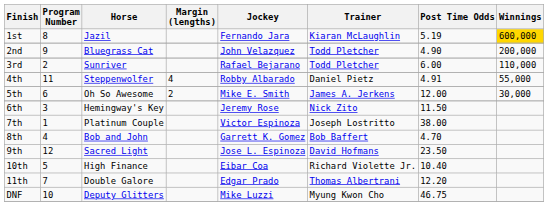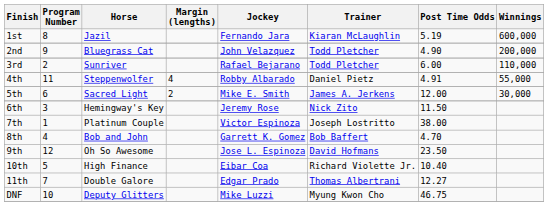 <table class="wikitable sortable">
 <tr>
 <th>Finish</th>
 <th>Program<br>Number</th>
 <th>Horse</th>
 <th>Margin<br>(lengths)</th>
 <th>Jockey</th>
 <th>Trainer</th>
 <th>Post Time Odds</th>
 <th>Winnings</th>
 </tr>
 <tr>
 <td>1st</td>
 <td>8</td>
 <td><a href='#'>Jazil</a></td>
 <td></td>
 <td><a href='#'>Fernando Jara</a></td>
 <td><a href='#'>Kiaran McLaughlin</a></td>
 <td>5.19</td>
-<td style="background: gold;">600,000</td>
+<td>600,000</td>
 </tr>
 <tr>
 </tr>
 <tr>
 <td>2nd</td>
 <td>9</td>
 <td><a href='#'>Bluegrass Cat</a></td>
 <td></td>
 <td><a href='#'>John Velazquez</a></td>
 <td><a href='#'>Todd Pletcher</a></td>
 <td>4.90</td>
 <td>200,000</td>
 </tr>
 <tr>
 </tr>
 <tr>
 <td>3rd</td>
 <td>2</td>
 <td><a href='#'>Sunriver</a></td>
 <td></td>
 <td><a href='#'>Rafael Bejarano</a></td>
 <td><a href='#'>Todd Pletcher</a></td>
 <td>6.00</td>
 <td>110,000</td>
 </tr>
 <tr>
 </tr>
 <tr>
 <td>4th</td>
 <td>11</td>
 <td><a href='#'>Steppenwolfer</a></td>
 <td>4</td>
 <td><a href='#'>Robby Albarado</a></td>
 <td>Daniel Pietz</td>
 <td>4.91</td>
 <td>55,000</td>
 </tr>
 <tr>
 </tr>
 <tr>
 <td>5th</td>
 <td>6</td>
-<td>Oh So Awesome</td>
+<td><a href='#'>Sacred Light</a></td>
 <td>2</td>
 <td><a href='#'>Mike E. Smith</a></td>
 <td><a href='#'>James A. Jerkens</a></td>
 <td>12.00</td>
 <td>30,000</td>
 </tr>
 <tr>
 </tr>
 <tr>
 <td>6th</td>
 <td>3</td>
 <td>Hemingway's Key</td>
 <td></td>
 <td><a href='#'>Jeremy Rose</a></td>
 <td><a href='#'>Nick Zito</a></td>
 <td>11.50</td>
 <td></td>
 </tr>
 <tr>
 <td>7th</td>
 <td>1</td>
 <td>Platinum Couple</td>
 <td></td>
 <td><a href='#'>Victor Espinoza</a></td>
 <td>Joseph Lostritto</td>
 <td>38.00</td>
 <td></td>
 </tr>
 <tr>
 <td>8th</td>
 <td>4</td>
 <td><a href='#'>Bob and John</a></td>
 <td></td>
 <td><a href='#'>Garrett K. Gomez</a></td>
 <td><a href='#'>Bob Baffert</a></td>
 <td>4.70</td>
 <td></td>
 </tr>
 <tr>
 <td>9th</td>
 <td>12</td>
-<td><a href='#'>Sacred Light</a></td>
+<td>Oh So Awesome</td>
 <td></td>
 <td><a href='#'>Jose L. Espinoza</a></td>
 <td><a href='#'>David Hofmans</a></td>
 <td>23.50</td>
 <td></td>
 </tr>
 <tr>
 <td>10th</td>
 <td>5</td>
 <td>High Finance</td>
 <td></td>
 <td><a href='#'>Eibar Coa</a></td>
 <td>Richard Violette Jr.</td>
 <td>10.40</td>
 <td></td>
 </tr>
 <tr>
 <td>11th</td>
 <td>7</td>
 <td>Double Galore</td>
 <td></td>
 <td><a href='#'>Edgar Prado</a></td>
 <td><a href='#'>Thomas Albertrani</a></td>
-<td>12.20</td>
+<td>12.27</td>
 <td></td>
 </tr>
 <tr>
 <td>DNF</td>
 <td>10</td>
 <td><a href='#'>Deputy Glitters</a></td>
 <td></td>
 <td><a href='#'>Mike Luzzi</a></td>
 <td>Myung Kwon Cho</td>
 <td>46.75</td>
 <td></td>
 </tr>
 <tr>
 </tr>
 </table>
